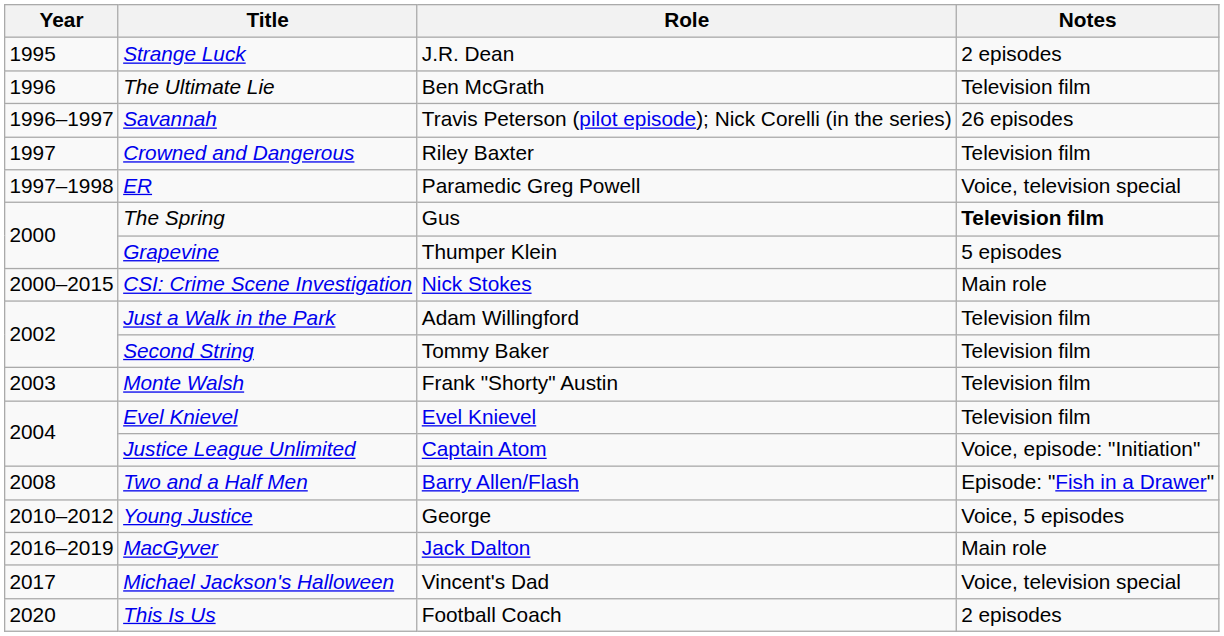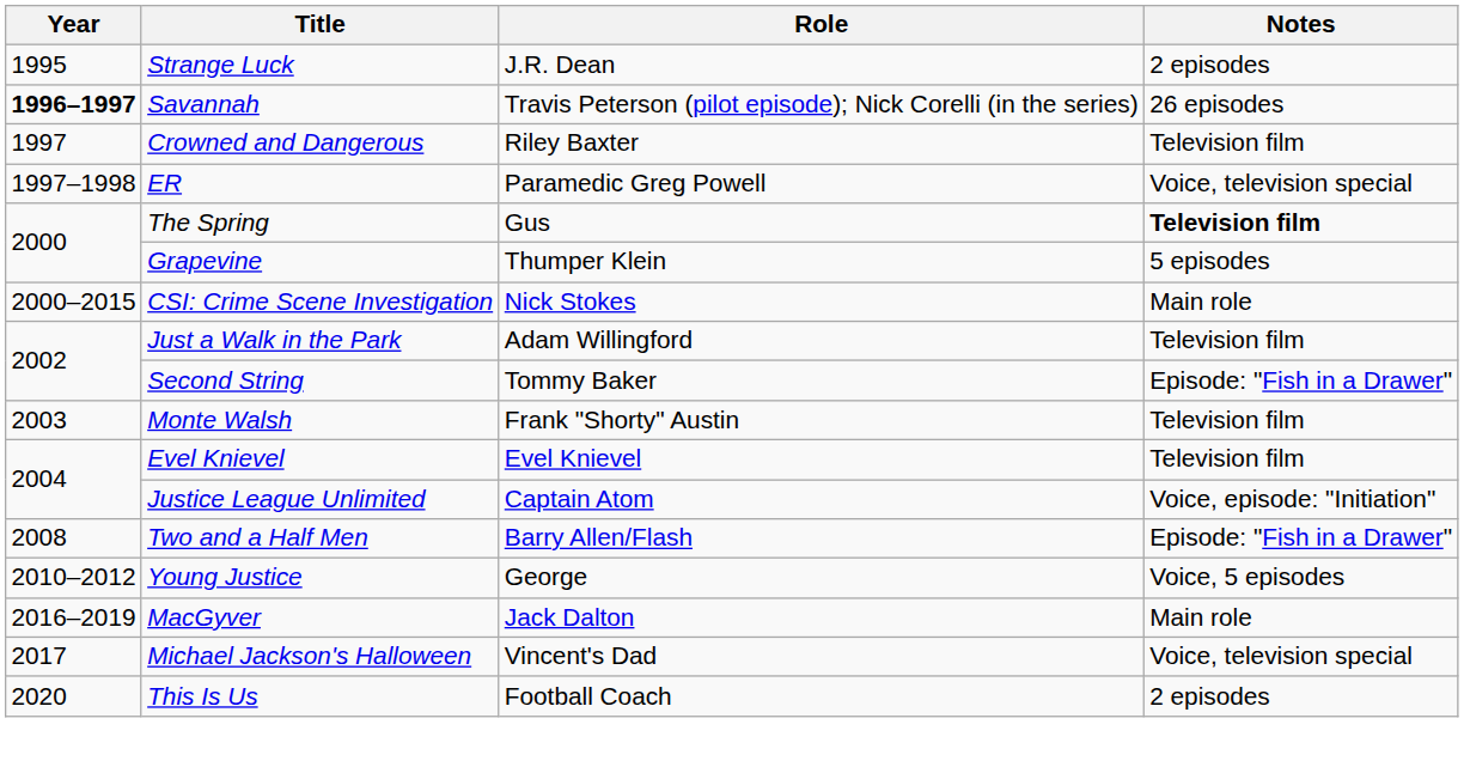 <table class="wikitable">
 <tr>
 <th>Year</th>
 <th>Title</th>
 <th>Role</th>
 <th>Notes</th>
 </tr>
 <tr>
 <td>1995</td>
 <td><em><a href='#'>Strange Luck</a></em></td>
 <td>J.R. Dean</td>
 <td>2 episodes</td>
 </tr>
 <tr>
-<td>1996</td>
-<td><em>The Ultimate Lie</em></td>
-<td>Ben McGrath</td>
-<td>Television film</td>
-</tr>
-<tr>
-<td>1996–1997</td>
+<td><strong>1996–1997</strong></td>
 <td><em><a href='#'>Savannah</a></em></td>
 <td>Travis Peterson (<a href='#'>pilot episode</a>); Nick Corelli (in the series)</td>
 <td>26 episodes</td>
 </tr>
 <tr>
 <td>1997</td>
 <td><em><a href='#'>Crowned and Dangerous</a></em></td>
 <td>Riley Baxter</td>
 <td>Television film</td>
 </tr>
 <tr>
 <td>1997–1998</td>
 <td><em><a href='#'>ER</a></em></td>
 <td>Paramedic Greg Powell</td>
 <td>Voice, television special</td>
 </tr>
 <tr>
 <td rowspan="2">2000</td>
 <td><em>The Spring</em></td>
 <td>Gus</td>
 <td><strong>Television film</strong></td>
 </tr>
 <tr>
 <td><em><a href='#'>Grapevine</a></em></td>
 <td>Thumper Klein</td>
 <td>5 episodes</td>
 </tr>
 <tr>
 <td>2000–2015</td>
 <td><em><a href='#'>CSI: Crime Scene Investigation</a></em></td>
 <td><a href='#'>Nick Stokes</a></td>
 <td>Main role</td>
 </tr>
 <tr>
 <td rowspan="2">2002</td>
 <td><em><a href='#'>Just a Walk in the Park</a></em></td>
 <td>Adam Willingford</td>
 <td>Television film</td>
 </tr>
 <tr>
 <td><em><a href='#'>Second String</a></em></td>
 <td>Tommy Baker</td>
-<td>Television film</td>
+<td>Episode: "<a href='#'>Fish in a Drawer</a>"</td>
 </tr>
 <tr>
 <td>2003</td>
 <td><em><a href='#'>Monte Walsh</a></em></td>
 <td>Frank "Shorty" Austin</td>
 <td>Television film</td>
 </tr>
 <tr>
 <td rowspan="2">2004</td>
 <td><em><a href='#'>Evel Knievel</a></em></td>
 <td><a href='#'>Evel Knievel</a></td>
 <td>Television film</td>
 </tr>
 <tr>
 <td><em><a href='#'>Justice League Unlimited</a></em></td>
 <td><a href='#'>Captain Atom</a></td>
 <td>Voice, episode: "Initiation"</td>
 </tr>
 <tr>
 <td>2008</td>
 <td><em><a href='#'>Two and a Half Men</a></em></td>
 <td><a href='#'>Barry Allen/Flash</a></td>
 <td>Episode: "<a href='#'>Fish in a Drawer</a>"</td>
 </tr>
 <tr>
 <td>2010–2012</td>
 <td><em><a href='#'>Young Justice</a></em></td>
 <td>George</td>
 <td>Voice, 5 episodes</td>
 </tr>
 <tr>
 <td>2016–2019</td>
 <td><em><a href='#'>MacGyver</a></em></td>
 <td><a href='#'>Jack Dalton</a></td>
 <td>Main role</td>
 </tr>
 <tr>
 <td>2017</td>
 <td><em><a href='#'>Michael Jackson's Halloween</a></em></td>
 <td>Vincent's Dad</td>
 <td>Voice, television special</td>
 </tr>
 <tr>
 <td>2020</td>
 <td><em><a href='#'>This Is Us</a></em></td>
 <td>Football Coach</td>
 <td>2 episodes</td>
 </tr>
 </table>
